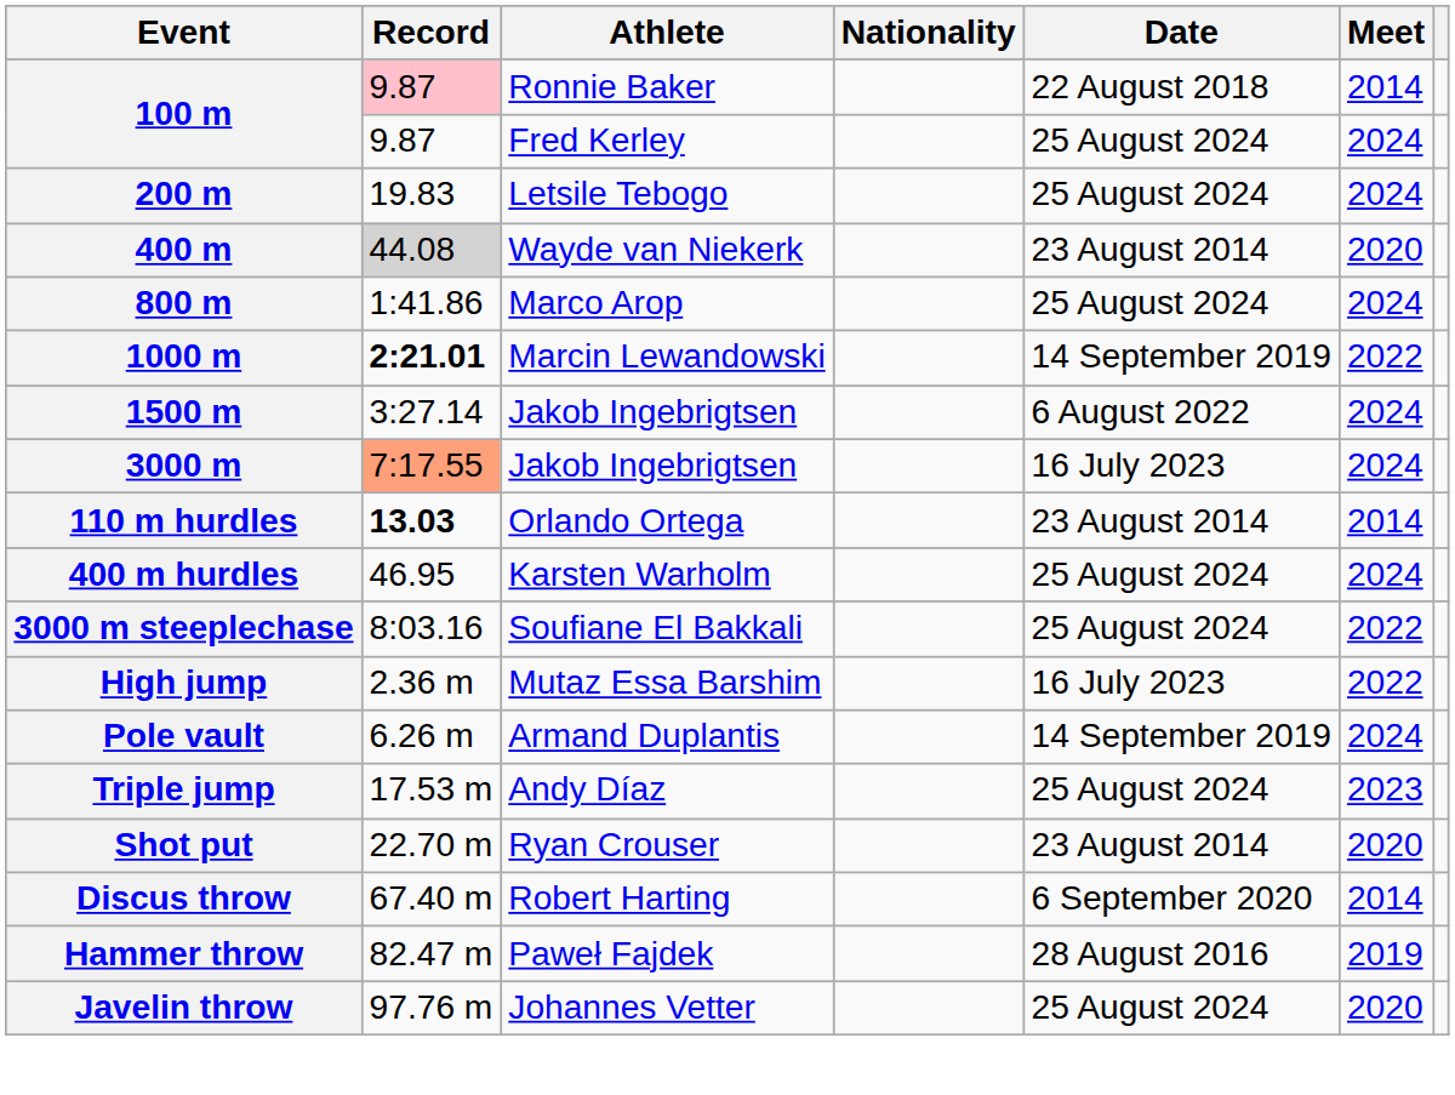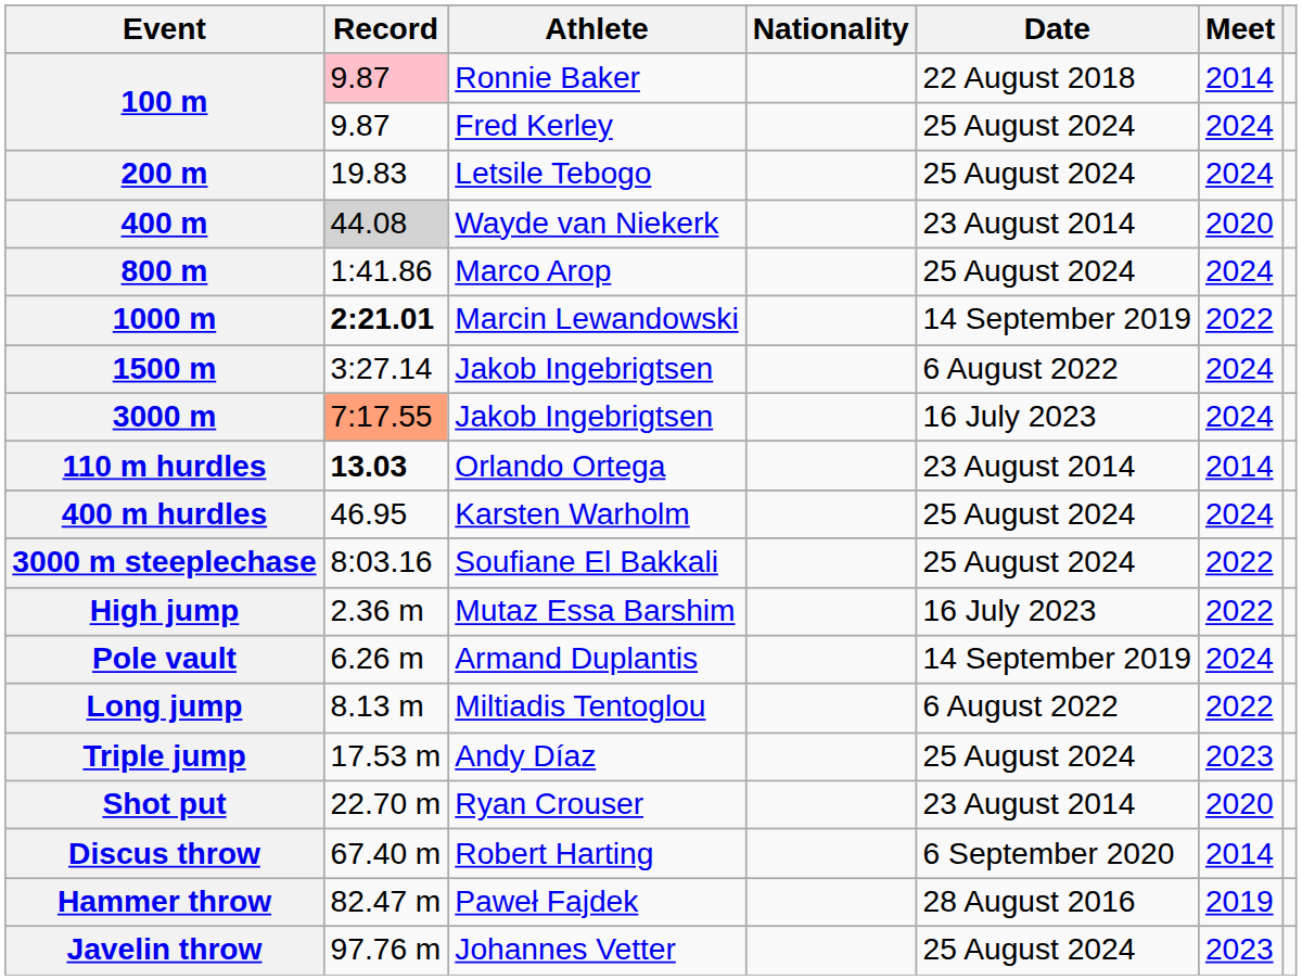 <table class="wikitable plainrowheaders sticky-header">
 <tr>
 <th scope="col">Event</th>
 <th scope="col">Record</th>
 <th scope="col">Athlete</th>
 <th scope="col">Nationality</th>
 <th scope="col">Date</th>
 <th scope="col">Meet</th>
 <th scope="col"></th>
 </tr>
 <tr>
 <th scope="rowgroup" rowspan="2"><a href='#'>100 m</a></th>
 <td style="background: pink;">9.87</td>
 <td><a href='#'>Ronnie Baker</a></td>
 <td></td>
 <td>22 August 2018</td>
 <td><a href='#'>2014</a></td>
 <td></td>
 </tr>
 <tr>
 <td>9.87 </td>
 <td><a href='#'>Fred Kerley</a></td>
 <td></td>
 <td>25 August 2024</td>
 <td><a href='#'>2024</a></td>
 <td></td>
 </tr>
 <tr>
 <th scope="row"><a href='#'>200 m</a></th>
 <td>19.83</td>
 <td><a href='#'>Letsile Tebogo</a></td>
 <td></td>
 <td>25 August 2024</td>
 <td><a href='#'>2024</a></td>
 <td></td>
 </tr>
 <tr>
 <th scope="row"><a href='#'>400 m</a></th>
 <td style="background: lightgrey;">44.08</td>
 <td><a href='#'>Wayde van Niekerk</a></td>
 <td></td>
 <td>23 August 2014</td>
 <td><a href='#'>2020</a></td>
 <td></td>
 </tr>
 <tr>
 <th scope="row"><a href='#'>800 m</a></th>
 <td>1:41.86</td>
 <td><a href='#'>Marco Arop</a></td>
 <td></td>
 <td>25 August 2024</td>
 <td><a href='#'>2024</a></td>
 <td></td>
 </tr>
 <tr>
 <th scope="row"><a href='#'>1000 m</a></th>
 <td><strong>2:21.01</strong></td>
 <td><a href='#'>Marcin Lewandowski</a></td>
 <td></td>
 <td>14 September 2019</td>
 <td><a href='#'>2022</a></td>
 <td></td>
 </tr>
 <tr>
 <th scope="row"><a href='#'>1500 m</a></th>
 <td>3:27.14</td>
 <td><a href='#'>Jakob Ingebrigtsen</a></td>
 <td></td>
 <td>6 August 2022</td>
 <td><a href='#'>2024</a></td>
 <td></td>
 </tr>
 <tr>
 <th scope="row"><a href='#'>3000 m</a></th>
 <td style="background: lightsalmon;">7:17.55 <strong></strong></td>
 <td><a href='#'>Jakob Ingebrigtsen</a></td>
 <td></td>
 <td>16 July 2023</td>
 <td><a href='#'>2024</a></td>
 <td></td>
 </tr>
 <tr>
 <th scope="row"><a href='#'>110 m hurdles</a></th>
 <td><strong>13.03</strong></td>
 <td><a href='#'>Orlando Ortega</a></td>
 <td></td>
 <td>23 August 2014</td>
 <td><a href='#'>2014</a></td>
 <td></td>
 </tr>
 <tr>
 <th scope="row"><a href='#'>400 m hurdles</a></th>
 <td>46.95</td>
 <td><a href='#'>Karsten Warholm</a></td>
 <td></td>
 <td>25 August 2024</td>
 <td><a href='#'>2024</a></td>
 <td></td>
 </tr>
 <tr>
 <th scope="row"><a href='#'>3000 m steeplechase</a></th>
 <td>8:03.16</td>
 <td><a href='#'>Soufiane El Bakkali</a></td>
 <td></td>
 <td>25 August 2024</td>
 <td><a href='#'>2022</a></td>
 <td></td>
 </tr>
 <tr>
 <th scope="row"><a href='#'>High jump</a></th>
 <td>2.36 m</td>
 <td><a href='#'>Mutaz Essa Barshim</a></td>
 <td></td>
 <td>16 July 2023</td>
 <td><a href='#'>2022</a></td>
 <td></td>
 </tr>
 <tr>
 <th scope="row"><a href='#'>Pole vault</a></th>
 <td>6.26 m <strong></strong></td>
 <td><a href='#'>Armand Duplantis</a></td>
 <td></td>
 <td>14 September 2019</td>
 <td><a href='#'>2024</a></td>
 <td></td>
 </tr>
 <tr>
+<th scope="row"><a href='#'>Long jump</a></th>
+<td>8.13 m </td>
+<td><a href='#'>Miltiadis Tentoglou</a></td>
+<td></td>
+<td>6 August 2022</td>
+<td><a href='#'>2022</a></td>
+<td></td>
+</tr>
+<tr>
 <th scope="row"><a href='#'>Triple jump</a></th>
 <td>17.53 m </td>
 <td><a href='#'>Andy Díaz</a></td>
 <td></td>
 <td>25 August 2024</td>
 <td><a href='#'>2023</a></td>
 <td></td>
 </tr>
 <tr>
 <th scope="row"><a href='#'>Shot put</a></th>
 <td>22.70 m</td>
 <td><a href='#'>Ryan Crouser</a></td>
 <td></td>
 <td>23 August 2014</td>
 <td><a href='#'>2020</a></td>
 <td></td>
 </tr>
 <tr>
 <th scope="row"><a href='#'>Discus throw</a></th>
 <td>67.40 m</td>
 <td><a href='#'>Robert Harting</a></td>
 <td></td>
 <td>6 September 2020</td>
 <td><a href='#'>2014</a></td>
 <td></td>
 </tr>
 <tr>
 <th scope="row"><a href='#'>Hammer throw</a></th>
 <td>82.47 m</td>
 <td><a href='#'>Paweł Fajdek</a></td>
 <td></td>
 <td>28 August 2016</td>
 <td><a href='#'>2019</a></td>
 <td></td>
 </tr>
 <tr>
 <th scope="row"><a href='#'>Javelin throw</a></th>
 <td>97.76 m</td>
 <td><a href='#'>Johannes Vetter</a></td>
 <td></td>
 <td>25 August 2024</td>
-<td><a href='#'>2020</a></td>
+<td><a href='#'>2023</a></td>
 <td></td>
 </tr>
 </table>
